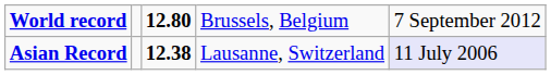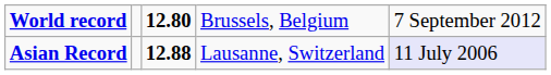 <table class="wikitable">
 <tr>
 <td><strong><a href='#'>World record</a></strong></td>
 <td></td>
 <td><strong>12.80</strong></td>
 <td><a href='#'>Brussels</a>, <a href='#'>Belgium</a></td>
 <td>7 September 2012</td>
 </tr>
 <tr>
 <td><strong><a href='#'>Asian Record</a></strong></td>
 <td></td>
-<td><strong>12.38</strong></td>
+<td><strong>12.88</strong></td>
 <td><a href='#'>Lausanne</a>, <a href='#'>Switzerland</a></td>
 <td style="background: lavender;">11 July 2006</td>
 </tr>
 </table>
